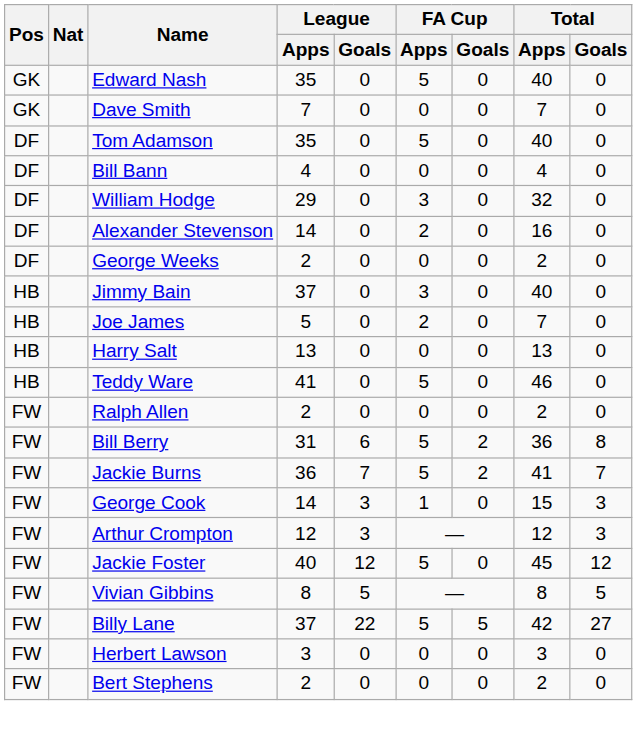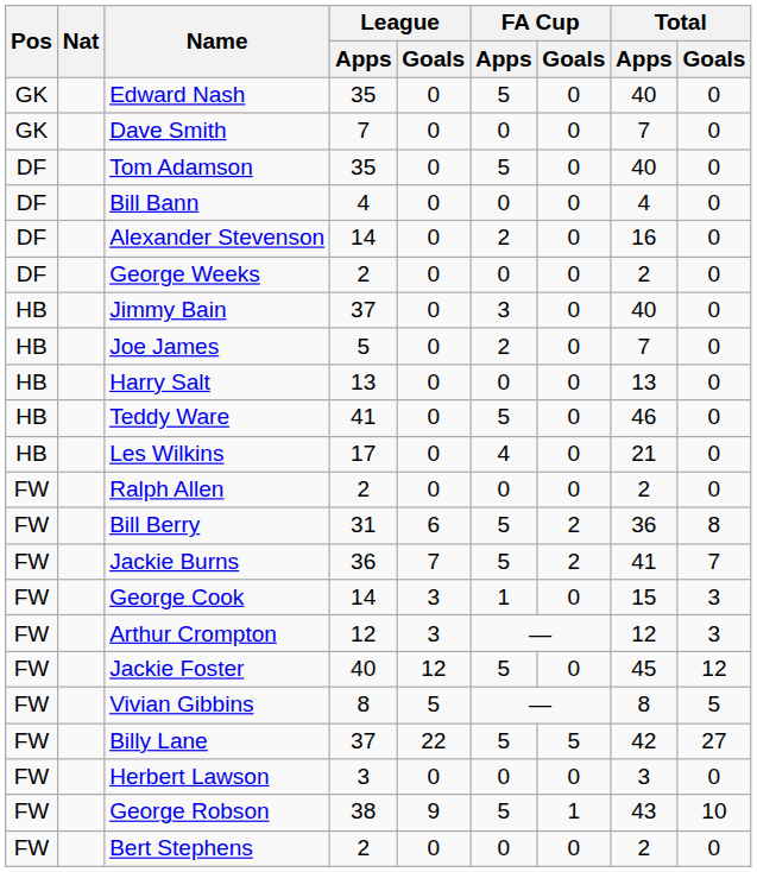 <table class="wikitable" style="text-align:center">
 <tr>
 <th rowspan="2">Pos</th>
 <th rowspan="2">Nat</th>
 <th rowspan="2">Name</th>
 <th colspan="2" style="width:85px;">League</th>
 <th colspan="2" style="width:85px;">FA Cup</th>
 <th colspan="2" style="width:85px;">Total</th>
 </tr>
 <tr>
 <th>Apps</th>
 <th>Goals</th>
 <th>Apps</th>
 <th>Goals</th>
 <th>Apps</th>
 <th>Goals</th>
 </tr>
 <tr>
 <td>GK</td>
 <td></td>
 <td style="text-align:left;"><a href='#'>Edward Nash</a></td>
 <td>35</td>
 <td>0</td>
 <td>5</td>
 <td>0</td>
 <td>40</td>
 <td>0</td>
 </tr>
 <tr>
 <td>GK</td>
 <td></td>
 <td style="text-align:left;"><a href='#'>Dave Smith</a></td>
 <td>7</td>
 <td>0</td>
 <td>0</td>
 <td>0</td>
 <td>7</td>
 <td>0</td>
 </tr>
 <tr>
 <td>DF</td>
 <td></td>
 <td style="text-align:left;"><a href='#'>Tom Adamson</a></td>
 <td>35</td>
 <td>0</td>
 <td>5</td>
 <td>0</td>
 <td>40</td>
 <td>0</td>
 </tr>
 <tr>
 <td>DF</td>
 <td></td>
 <td style="text-align:left;"><a href='#'>Bill Bann</a></td>
 <td>4</td>
 <td>0</td>
 <td>0</td>
 <td>0</td>
 <td>4</td>
-<td>0</td>
-</tr>
-<tr>
-<td>DF</td>
-<td></td>
-<td style="text-align:left;"><a href='#'>William Hodge</a></td>
-<td>29</td>
-<td>0</td>
-<td>3</td>
-<td>0</td>
-<td>32</td>
 <td>0</td>
 </tr>
 <tr>
 <td>DF</td>
 <td></td>
 <td style="text-align:left;"><a href='#'>Alexander Stevenson</a></td>
 <td>14</td>
 <td>0</td>
 <td>2</td>
 <td>0</td>
 <td>16</td>
 <td>0</td>
 </tr>
 <tr>
 <td>DF</td>
 <td></td>
 <td style="text-align:left;"><a href='#'>George Weeks</a></td>
 <td>2</td>
 <td>0</td>
 <td>0</td>
 <td>0</td>
 <td>2</td>
 <td>0</td>
 </tr>
 <tr>
 <td>HB</td>
 <td></td>
 <td style="text-align:left;"><a href='#'>Jimmy Bain</a></td>
 <td>37</td>
 <td>0</td>
 <td>3</td>
 <td>0</td>
 <td>40</td>
 <td>0</td>
 </tr>
 <tr>
 <td>HB</td>
 <td></td>
 <td style="text-align:left;"><a href='#'>Joe James</a></td>
 <td>5</td>
 <td>0</td>
 <td>2</td>
 <td>0</td>
 <td>7</td>
 <td>0</td>
 </tr>
 <tr>
 <td>HB</td>
 <td></td>
 <td style="text-align:left;"><a href='#'>Harry Salt</a></td>
 <td>13</td>
 <td>0</td>
 <td>0</td>
 <td>0</td>
 <td>13</td>
 <td>0</td>
 </tr>
 <tr>
 <td>HB</td>
 <td></td>
 <td style="text-align:left;"><a href='#'>Teddy Ware</a></td>
 <td>41</td>
 <td>0</td>
 <td>5</td>
 <td>0</td>
 <td>46</td>
+<td>0</td>
+</tr>
+<tr>
+<td>HB</td>
+<td></td>
+<td style="text-align:left;"><a href='#'>Les Wilkins</a></td>
+<td>17</td>
+<td>0</td>
+<td>4</td>
+<td>0</td>
+<td>21</td>
 <td>0</td>
 </tr>
 <tr>
 <td>FW</td>
 <td></td>
 <td style="text-align:left;"><a href='#'>Ralph Allen</a></td>
 <td>2</td>
 <td>0</td>
 <td>0</td>
 <td>0</td>
 <td>2</td>
 <td>0</td>
 </tr>
 <tr>
 <td>FW</td>
 <td></td>
 <td style="text-align:left;"><a href='#'>Bill Berry</a></td>
 <td>31</td>
 <td>6</td>
 <td>5</td>
 <td>2</td>
 <td>36</td>
 <td>8</td>
 </tr>
 <tr>
 <td>FW</td>
 <td></td>
 <td style="text-align:left;"><a href='#'>Jackie Burns</a></td>
 <td>36</td>
 <td>7</td>
 <td>5</td>
 <td>2</td>
 <td>41</td>
 <td>7</td>
 </tr>
 <tr>
 <td>FW</td>
 <td></td>
 <td style="text-align:left;"><a href='#'>George Cook</a></td>
 <td>14</td>
 <td>3</td>
 <td>1</td>
 <td>0</td>
 <td>15</td>
 <td>3</td>
 </tr>
 <tr>
 <td>FW</td>
 <td></td>
 <td style="text-align:left;"><a href='#'>Arthur Crompton</a></td>
 <td>12</td>
 <td>3</td>
 <td colspan="2">—</td>
 <td>12</td>
 <td>3</td>
 </tr>
 <tr>
 <td>FW</td>
 <td></td>
 <td style="text-align:left;"><a href='#'>Jackie Foster</a></td>
 <td>40</td>
 <td>12</td>
 <td>5</td>
 <td>0</td>
 <td>45</td>
 <td>12</td>
 </tr>
 <tr>
 <td>FW</td>
 <td></td>
 <td style="text-align:left;"><a href='#'>Vivian Gibbins</a></td>
 <td>8</td>
 <td>5</td>
 <td colspan="2">—</td>
 <td>8</td>
 <td>5</td>
 </tr>
 <tr>
 <td>FW</td>
 <td></td>
 <td style="text-align:left;"><a href='#'>Billy Lane</a></td>
 <td>37</td>
 <td>22</td>
 <td>5</td>
 <td>5</td>
 <td>42</td>
 <td>27</td>
 </tr>
 <tr>
 <td>FW</td>
 <td></td>
 <td style="text-align:left;"><a href='#'>Herbert Lawson</a></td>
 <td>3</td>
 <td>0</td>
 <td>0</td>
 <td>0</td>
 <td>3</td>
 <td>0</td>
 </tr>
 <tr>
 <td>FW</td>
 <td><em></em></td>
+<td style="text-align:left;"><a href='#'>George Robson</a></td>
+<td>38</td>
+<td>9</td>
+<td>5</td>
+<td>1</td>
+<td>43</td>
+<td>10</td>
+</tr>
+<tr>
+<td>FW</td>
+<td><em></em></td>
 <td style="text-align:left;"><a href='#'>Bert Stephens</a></td>
 <td>2</td>
 <td>0</td>
 <td>0</td>
 <td>0</td>
 <td>2</td>
 <td>0</td>
 </tr>
 </table>
